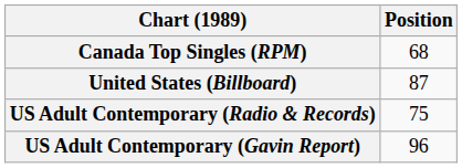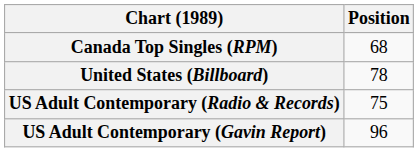 <table class="wikitable sortable plainrowheaders">
 <tr>
 <th scope="col">Chart (1989)</th>
 <th scope="col">Position</th>
 </tr>
 <tr>
 <th scope="row">Canada Top Singles (<em>RPM</em>)</th>
 <td style="text-align:center;">68</td>
 </tr>
 <tr>
 <th scope="row">United States (<em>Billboard</em>)</th>
-<td style="text-align:center;">87</td>
+<td style="text-align:center;">78</td>
 </tr>
 <tr>
 <th scope="row">US Adult Contemporary (<em>Radio & Records</em>)</th>
 <td align="center">75</td>
 </tr>
 <tr>
 <th scope="row">US Adult Contemporary (<em>Gavin Report</em>)</th>
 <td align="center">96</td>
 </tr>
 </table>
